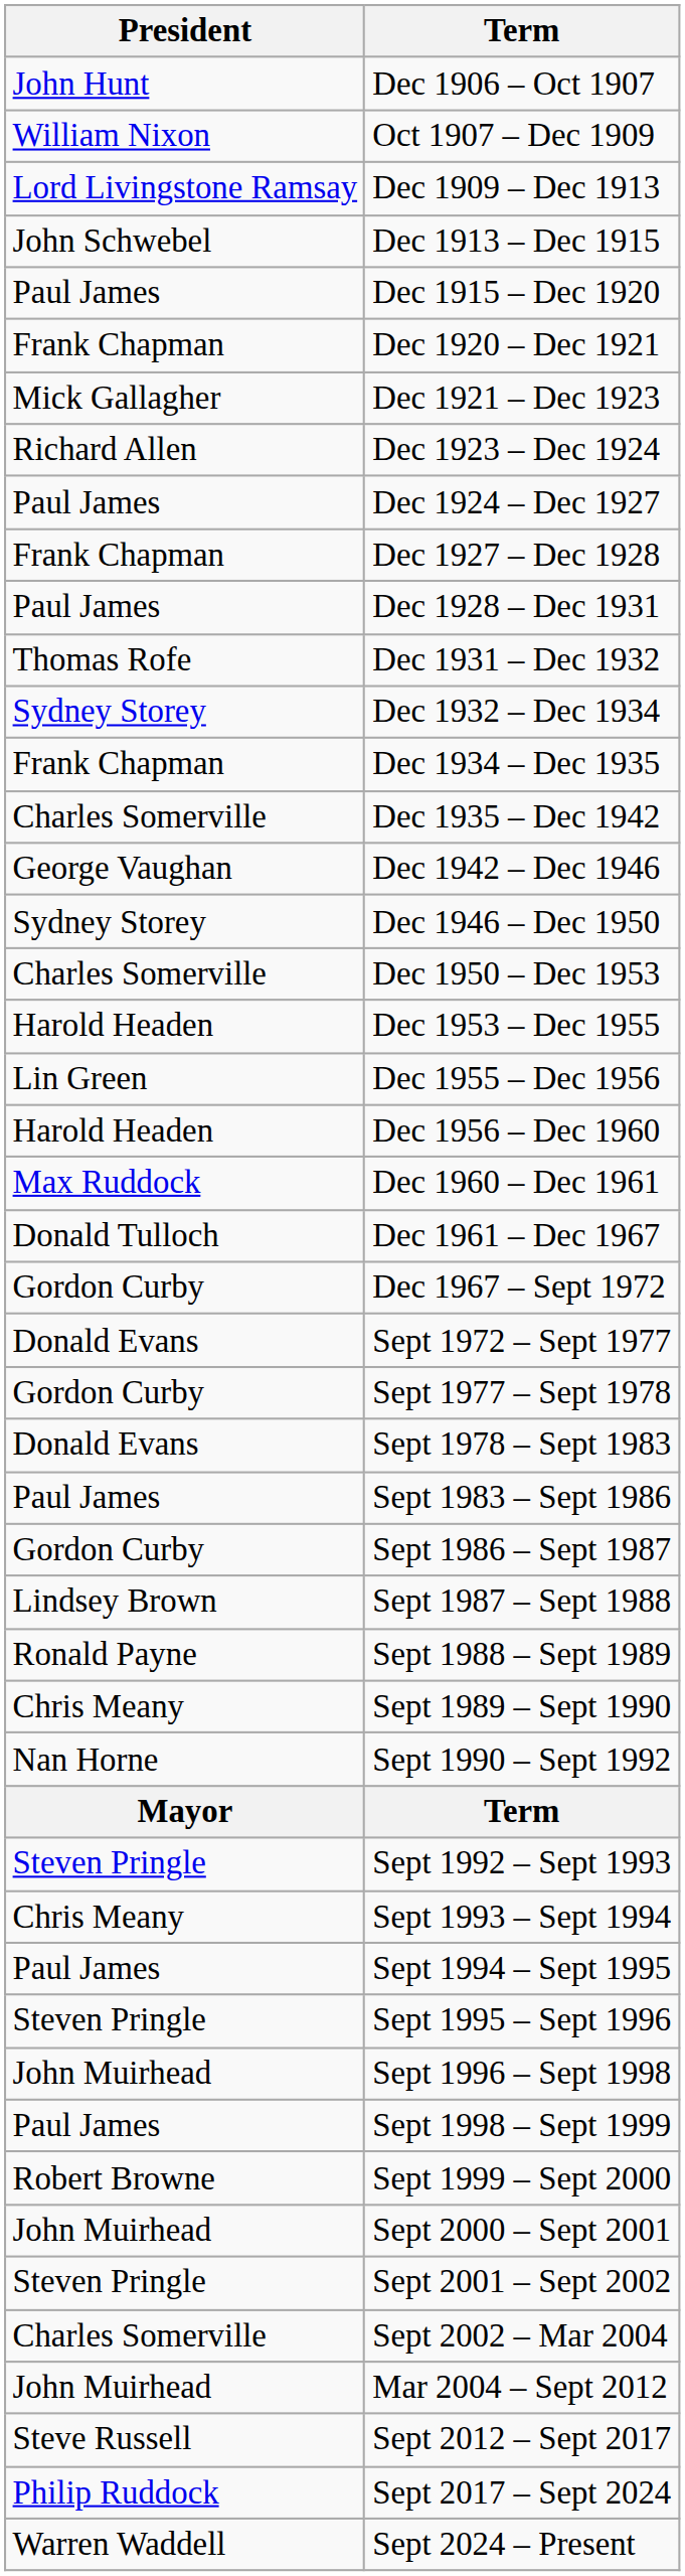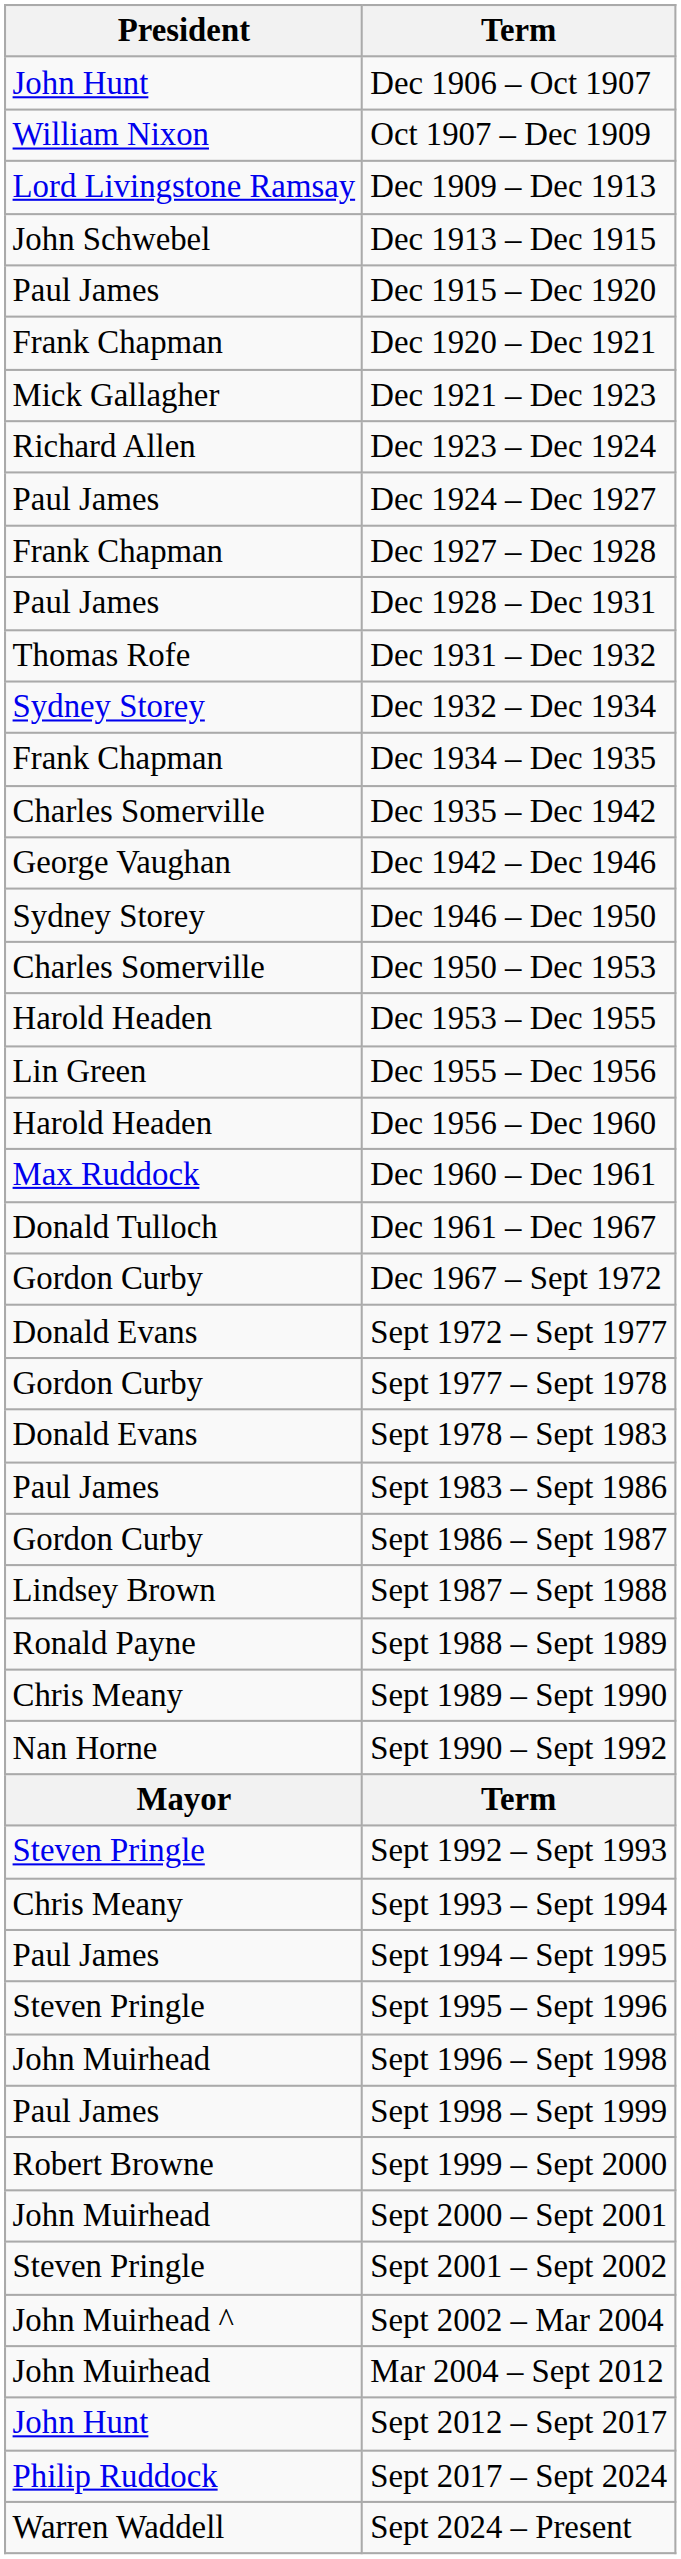 <table class="wikitable sortable">
 <tr>
 <th>President</th>
 <th>Term</th>
 </tr>
 <tr>
 <td><a href='#'>John Hunt</a></td>
 <td>Dec 1906 – Oct 1907</td>
 </tr>
 <tr>
 <td><a href='#'>William Nixon</a></td>
 <td>Oct 1907 – Dec 1909</td>
 </tr>
 <tr>
 <td><a href='#'>Lord Livingstone Ramsay</a></td>
 <td>Dec 1909 – Dec 1913</td>
 </tr>
 <tr>
 <td>John Schwebel</td>
 <td>Dec 1913 – Dec 1915</td>
 </tr>
 <tr>
 <td>Paul James</td>
 <td>Dec 1915 – Dec 1920</td>
 </tr>
 <tr>
 <td>Frank Chapman</td>
 <td>Dec 1920 – Dec 1921</td>
 </tr>
 <tr>
 <td>Mick Gallagher</td>
 <td>Dec 1921 – Dec 1923</td>
 </tr>
 <tr>
 <td>Richard Allen</td>
 <td>Dec 1923 – Dec 1924</td>
 </tr>
 <tr>
 <td>Paul James</td>
 <td>Dec 1924 – Dec 1927</td>
 </tr>
 <tr>
 <td>Frank Chapman</td>
 <td>Dec 1927 – Dec 1928</td>
 </tr>
 <tr>
 <td>Paul James</td>
 <td>Dec 1928 – Dec 1931</td>
 </tr>
 <tr>
 <td>Thomas Rofe</td>
 <td>Dec 1931 – Dec 1932</td>
 </tr>
 <tr>
 <td><a href='#'>Sydney Storey</a></td>
 <td>Dec 1932 – Dec 1934</td>
 </tr>
 <tr>
 <td>Frank Chapman</td>
 <td>Dec 1934 – Dec 1935</td>
 </tr>
 <tr>
 <td>Charles Somerville</td>
 <td>Dec 1935 – Dec 1942</td>
 </tr>
 <tr>
 <td>George Vaughan</td>
 <td>Dec 1942 – Dec 1946</td>
 </tr>
 <tr>
 <td>Sydney Storey</td>
 <td>Dec 1946 – Dec 1950</td>
 </tr>
 <tr>
 <td>Charles Somerville</td>
 <td>Dec 1950 – Dec 1953</td>
 </tr>
 <tr>
 <td>Harold Headen</td>
 <td>Dec 1953 – Dec 1955</td>
 </tr>
 <tr>
 <td>Lin Green</td>
 <td>Dec 1955 – Dec 1956</td>
 </tr>
 <tr>
 <td>Harold Headen</td>
 <td>Dec 1956 – Dec 1960</td>
 </tr>
 <tr>
 <td><a href='#'>Max Ruddock</a></td>
 <td>Dec 1960 – Dec 1961</td>
 </tr>
 <tr>
 <td>Donald Tulloch</td>
 <td>Dec 1961 – Dec 1967</td>
 </tr>
 <tr>
 <td>Gordon Curby</td>
 <td>Dec 1967 – Sept 1972</td>
 </tr>
 <tr>
 <td>Donald Evans</td>
 <td>Sept 1972 – Sept 1977</td>
 </tr>
 <tr>
 <td>Gordon Curby</td>
 <td>Sept 1977 – Sept 1978</td>
 </tr>
 <tr>
 <td>Donald Evans</td>
 <td>Sept 1978 – Sept 1983</td>
 </tr>
 <tr>
 <td>Paul James</td>
 <td>Sept 1983 – Sept 1986</td>
 </tr>
 <tr>
 <td>Gordon Curby</td>
 <td>Sept 1986 – Sept 1987</td>
 </tr>
 <tr>
 <td>Lindsey Brown</td>
 <td>Sept 1987 – Sept 1988</td>
 </tr>
 <tr>
 <td>Ronald Payne</td>
 <td>Sept 1988 – Sept 1989</td>
 </tr>
 <tr>
 <td>Chris Meany</td>
 <td>Sept 1989 – Sept 1990</td>
 </tr>
 <tr>
 <td>Nan Horne</td>
 <td>Sept 1990 – Sept 1992</td>
 </tr>
 <tr>
 <th>Mayor</th>
 <th>Term</th>
 </tr>
 <tr>
 <td><a href='#'>Steven Pringle</a></td>
 <td>Sept 1992 – Sept 1993</td>
 </tr>
 <tr>
 <td>Chris Meany</td>
 <td>Sept 1993 – Sept 1994</td>
 </tr>
 <tr>
 <td>Paul James</td>
 <td>Sept 1994 – Sept 1995</td>
 </tr>
 <tr>
 <td>Steven Pringle</td>
 <td>Sept 1995 – Sept 1996</td>
 </tr>
 <tr>
 <td>John Muirhead</td>
 <td>Sept 1996 – Sept 1998</td>
 </tr>
 <tr>
 <td>Paul James</td>
 <td>Sept 1998 – Sept 1999</td>
 </tr>
 <tr>
 <td>Robert Browne</td>
 <td>Sept 1999 – Sept 2000</td>
 </tr>
 <tr>
 <td>John Muirhead</td>
 <td>Sept 2000 – Sept 2001</td>
 </tr>
 <tr>
 <td>Steven Pringle</td>
 <td>Sept 2001 – Sept 2002</td>
 </tr>
 <tr>
-<td>Charles Somerville</td>
+<td>John Muirhead ^</td>
 <td>Sept 2002 – Mar 2004</td>
 </tr>
 <tr>
 <td>John Muirhead</td>
 <td>Mar 2004 – Sept 2012</td>
 </tr>
 <tr>
-<td>Steve Russell</td>
+<td><a href='#'>John Hunt</a></td>
 <td>Sept 2012 – Sept 2017</td>
 </tr>
 <tr>
 <td><a href='#'>Philip Ruddock</a></td>
 <td>Sept 2017 – Sept 2024</td>
 </tr>
 <tr>
 <td>Warren Waddell</td>
 <td>Sept 2024 – Present</td>
 </tr>
 </table>
